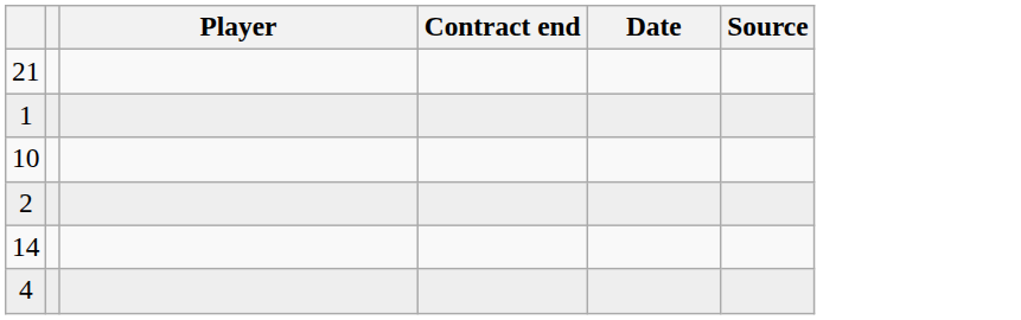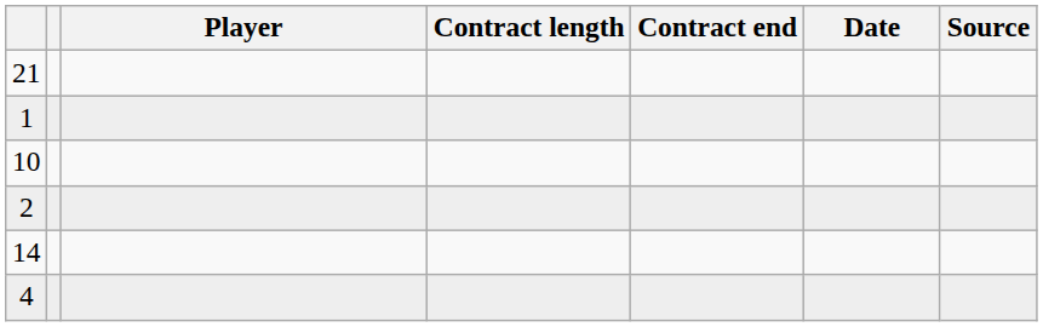 <table class="wikitable plainrowheaders sortable">
 <tr>
 <th></th>
 <th></th>
 <th scope="col" style="width:200px;">Player</th>
+<th>Contract length</th>
 <th>Contract end</th>
 <th scope="col" style="width:70px;">Date</th>
 <th>Source</th>
 </tr>
 <tr>
 <td align=center>21</td>
 <td align=center></td>
 <td></td>
 <td align=center></td>
 <td align=center></td>
 <td align=center></td>
+<td align=center></td>
 </tr>
 <tr style="background:#EEEEEE">
 <td align=center>1</td>
 <td align=center></td>
 <td></td>
+<td align=center></td>
 <td align=center></td>
 <td align=center></td>
 <td align=center></td>
 </tr>
 <tr>
 <td align=center>10</td>
 <td align=center></td>
 <td></td>
 <td align=center></td>
 <td align=center></td>
 <td align=center></td>
+<td align=center></td>
 </tr>
 <tr style="background:#EEEEEE">
 <td align=center>2</td>
 <td align=center></td>
 <td></td>
+<td align=center></td>
 <td align=center></td>
 <td align=center></td>
 <td align=center></td>
 </tr>
 <tr>
 <td align=center>14</td>
 <td align=center></td>
 <td></td>
 <td align=center></td>
 <td align=center></td>
 <td align=center></td>
+<td align=center></td>
 </tr>
 <tr style="background:#EEEEEE">
 <td align=center>4</td>
 <td align=center></td>
 <td></td>
 <td align=center></td>
 <td align=center></td>
 <td align=center></td>
+<td align=center></td>
 </tr>
 </table>
